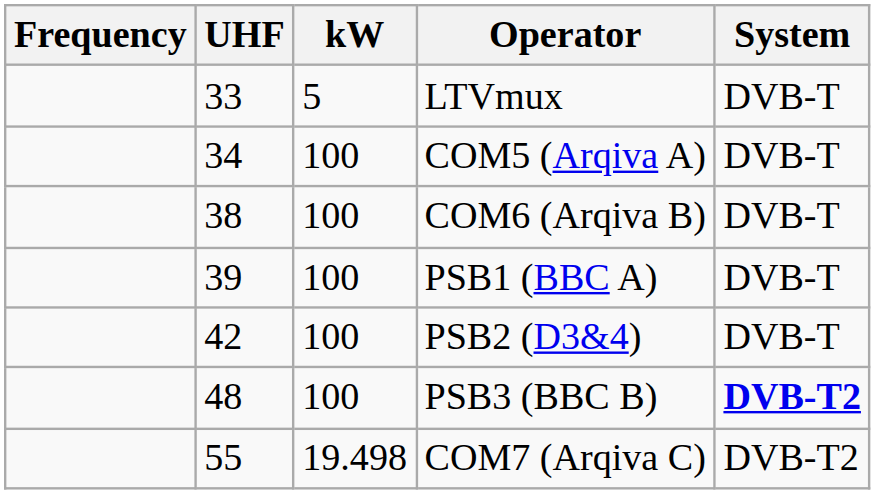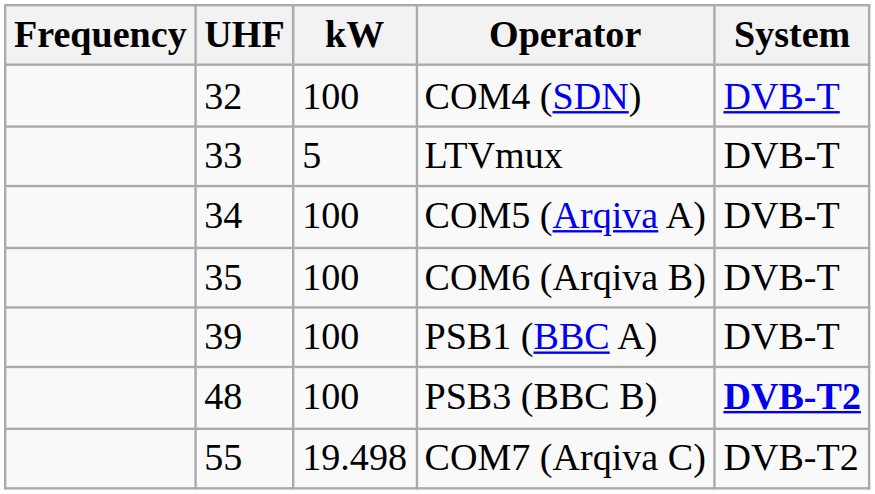 <table class="wikitable sortable">
 <tr>
 <th>Frequency</th>
 <th>UHF</th>
 <th>kW</th>
 <th>Operator</th>
 <th>System</th>
+</tr>
+<tr>
+<td></td>
+<td>32</td>
+<td>100</td>
+<td>COM4 (<a href='#'>SDN</a>)</td>
+<td><a href='#'>DVB-T</a></td>
 </tr>
 <tr>
 <td></td>
 <td>33</td>
 <td>5</td>
 <td>LTVmux</td>
 <td>DVB-T</td>
 </tr>
 <tr>
 <td></td>
 <td>34</td>
 <td>100</td>
 <td>COM5 (<a href='#'>Arqiva</a> A)</td>
 <td>DVB-T</td>
 </tr>
 <tr>
 <td></td>
-<td>38</td>
+<td>35</td>
 <td>100</td>
 <td>COM6 (Arqiva B)</td>
 <td>DVB-T</td>
 </tr>
 <tr>
 <td></td>
 <td>39</td>
 <td>100</td>
 <td>PSB1 (<a href='#'>BBC</a> A)</td>
-<td>DVB-T</td>
-</tr>
-<tr>
-<td></td>
-<td>42</td>
-<td>100</td>
-<td>PSB2 (<a href='#'>D3&4</a>)</td>
 <td>DVB-T</td>
 </tr>
 <tr>
 <td></td>
 <td>48</td>
 <td>100</td>
 <td>PSB3 (BBC B)</td>
 <td><strong><a href='#'>DVB-T2</a></strong></td>
 </tr>
 <tr>
 <td></td>
 <td>55</td>
 <td>19.498</td>
 <td>COM7 (Arqiva C)</td>
 <td>DVB-T2</td>
 </tr>
 </table>
